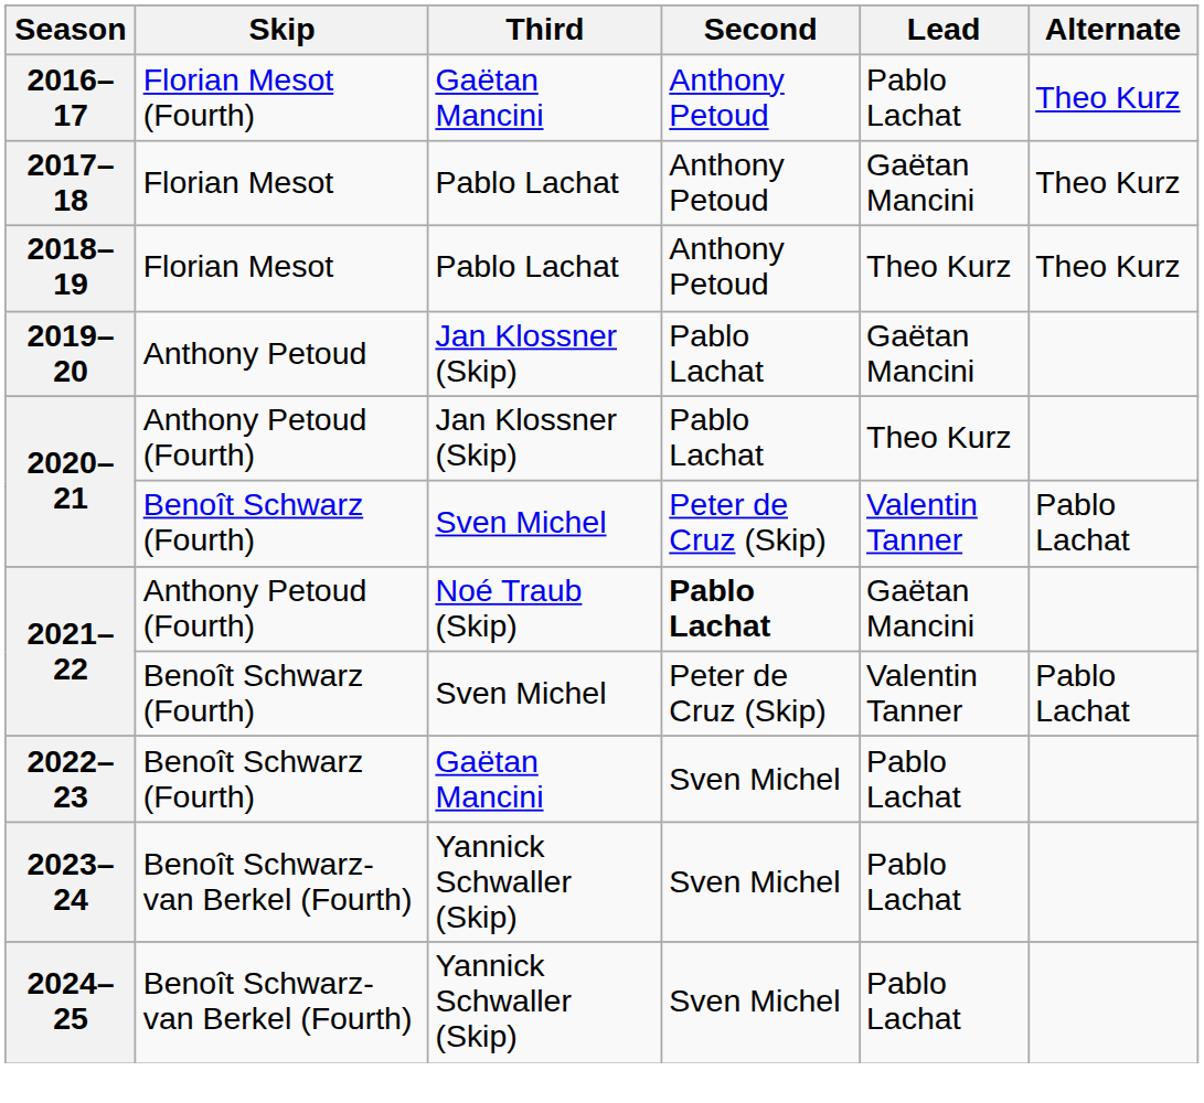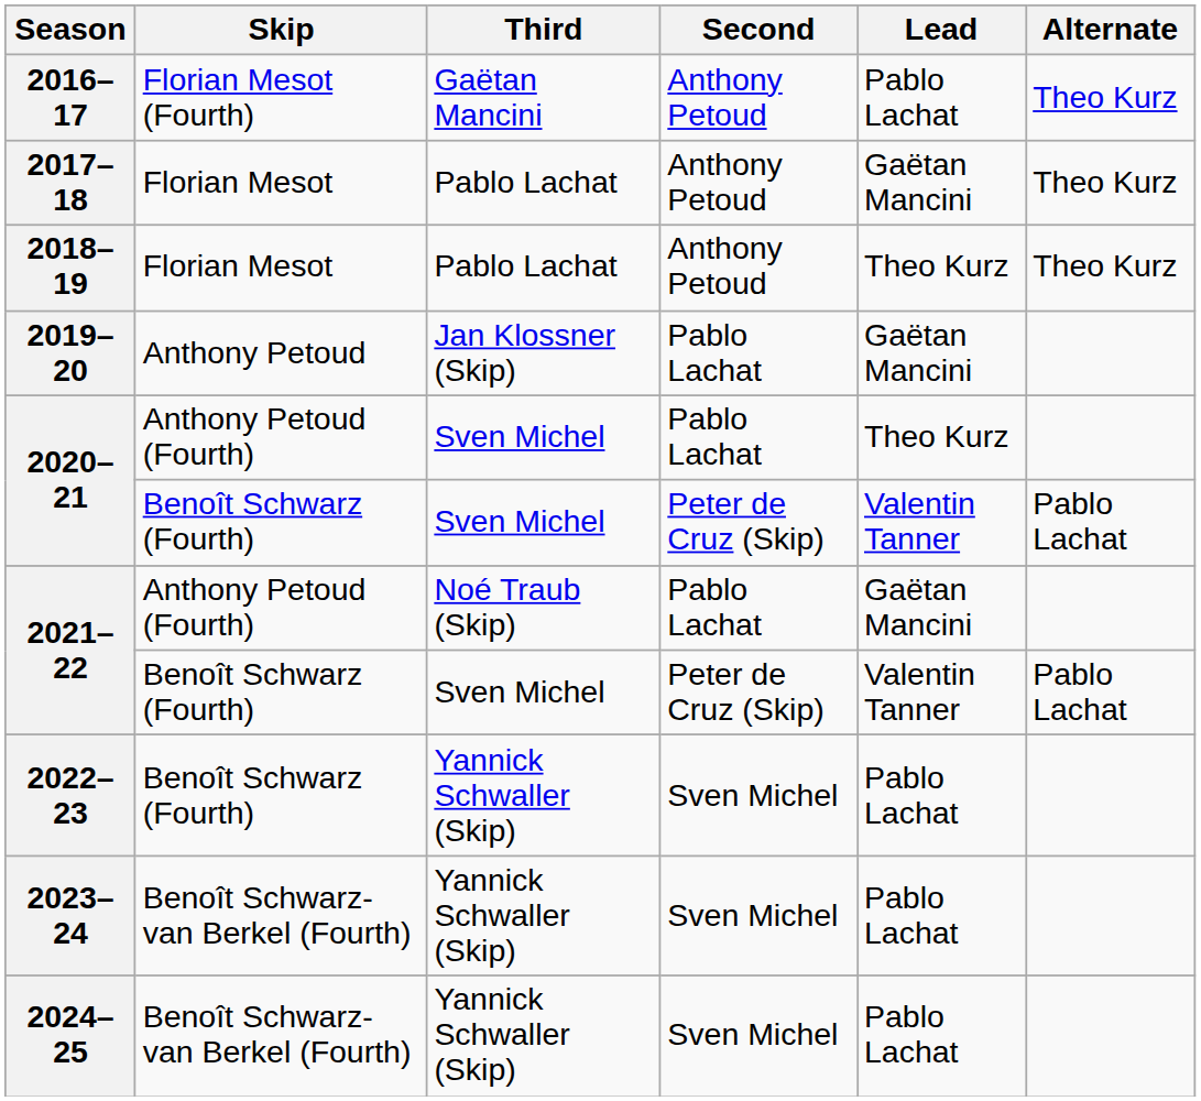 <table class="wikitable">
 <tr>
 <th scope="col">Season</th>
 <th scope="col">Skip</th>
 <th scope="col">Third</th>
 <th scope="col">Second</th>
 <th scope="col">Lead</th>
 <th scope="col">Alternate</th>
 </tr>
 <tr>
 <th scope="row">2016–17</th>
 <td><a href='#'>Florian Mesot</a> (Fourth)</td>
 <td><a href='#'>Gaëtan Mancini</a></td>
 <td><a href='#'>Anthony Petoud</a></td>
 <td>Pablo Lachat</td>
 <td><a href='#'>Theo Kurz</a></td>
 </tr>
 <tr>
 <th scope="row">2017–18</th>
 <td>Florian Mesot</td>
 <td>Pablo Lachat</td>
 <td>Anthony Petoud</td>
 <td>Gaëtan Mancini</td>
 <td>Theo Kurz</td>
 </tr>
 <tr>
 <th scope="row">2018–19</th>
 <td>Florian Mesot</td>
 <td>Pablo Lachat</td>
 <td>Anthony Petoud</td>
 <td>Theo Kurz</td>
 <td>Theo Kurz</td>
 </tr>
 <tr>
 <th scope="row">2019–20</th>
 <td>Anthony Petoud</td>
 <td><a href='#'>Jan Klossner</a> (Skip)</td>
 <td>Pablo Lachat</td>
 <td>Gaëtan Mancini</td>
 <td></td>
 </tr>
 <tr>
 <th scope="row" rowspan="2">2020–21</th>
 <td>Anthony Petoud (Fourth)</td>
-<td>Jan Klossner (Skip)</td>
+<td><a href='#'>Sven Michel</a></td>
 <td>Pablo Lachat</td>
 <td>Theo Kurz</td>
 <td></td>
 </tr>
 <tr>
 <td><a href='#'>Benoît Schwarz</a> (Fourth)</td>
 <td><a href='#'>Sven Michel</a></td>
 <td><a href='#'>Peter de Cruz</a> (Skip)</td>
 <td><a href='#'>Valentin Tanner</a></td>
 <td>Pablo Lachat</td>
 </tr>
 <tr>
 <th scope="row" rowspan="2">2021–22</th>
 <td>Anthony Petoud (Fourth)</td>
 <td><a href='#'>Noé Traub</a> (Skip)</td>
-<td><strong>Pablo Lachat</strong></td>
+<td>Pablo Lachat</td>
 <td>Gaëtan Mancini</td>
 <td></td>
 </tr>
 <tr>
 <td>Benoît Schwarz (Fourth)</td>
 <td>Sven Michel</td>
 <td>Peter de Cruz (Skip)</td>
 <td>Valentin Tanner</td>
 <td>Pablo Lachat</td>
 </tr>
 <tr>
 <th scope="row">2022–23</th>
 <td>Benoît Schwarz (Fourth)</td>
-<td><a href='#'>Gaëtan Mancini</a></td>
+<td><a href='#'>Yannick Schwaller</a> (Skip)</td>
 <td>Sven Michel</td>
 <td>Pablo Lachat</td>
 <td></td>
 </tr>
 <tr>
 <th scope="row">2023–24</th>
 <td>Benoît Schwarz-van Berkel (Fourth)</td>
 <td>Yannick Schwaller (Skip)</td>
 <td>Sven Michel</td>
 <td>Pablo Lachat</td>
 <td></td>
 </tr>
 <tr>
 <th scope="row">2024–25</th>
 <td>Benoît Schwarz-van Berkel (Fourth)</td>
 <td>Yannick Schwaller (Skip)</td>
 <td>Sven Michel</td>
 <td>Pablo Lachat</td>
 <td></td>
 </tr>
 </table>
